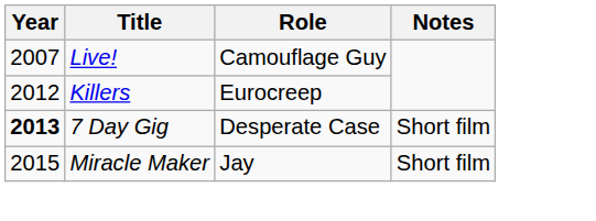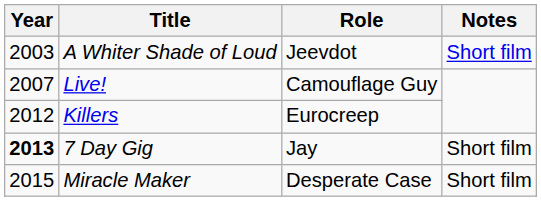 <table class="wikitable sortable">
 <tr>
 <th>Year</th>
 <th>Title</th>
 <th>Role</th>
 <th>Notes</th>
+</tr>
+<tr>
+<td>2003</td>
+<td><em>A Whiter Shade of Loud</em></td>
+<td>Jeevdot</td>
+<td><a href='#'>Short film</a></td>
 </tr>
 <tr>
 <td>2007</td>
 <td><em><a href='#'>Live!</a></em></td>
 <td>Camouflage Guy</td>
 </tr>
 <tr>
 <td>2012</td>
 <td><em><a href='#'>Killers</a></em></td>
 <td>Eurocreep</td>
 </tr>
 <tr>
 <td><strong>2013</strong></td>
 <td><em>7 Day Gig</em></td>
-<td>Desperate Case</td>
+<td>Jay</td>
 <td>Short film</td>
 </tr>
 <tr>
 <td>2015</td>
 <td><em>Miracle Maker</em></td>
-<td>Jay</td>
+<td>Desperate Case</td>
 <td>Short film</td>
 </tr>
 </table>
